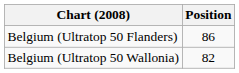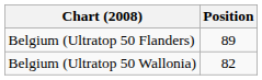 <table class="wikitable sortable">
 <tr>
 <th>Chart (2008)</th>
 <th>Position</th>
 </tr>
 <tr>
 <td>Belgium (Ultratop 50 Flanders)</td>
-<td style="text-align:center">86</td>
+<td style="text-align:center">89</td>
 </tr>
 <tr>
 <td>Belgium (Ultratop 50 Wallonia)</td>
 <td style="text-align:center">82</td>
 </tr>
 </table>
